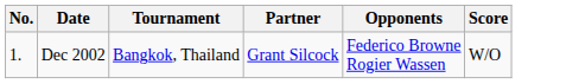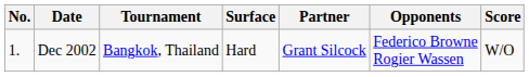 <table class="sortable wikitable" style=font-size:97%>
 <tr>
 <th>No.</th>
 <th>Date</th>
 <th>Tournament</th>
+<th>Surface</th>
 <th>Partner</th>
 <th>Opponents</th>
 <th>Score</th>
 </tr>
 <tr>
 <td>1.</td>
 <td>Dec 2002</td>
 <td><a href='#'>Bangkok</a>, Thailand</td>
+<td>Hard</td>
 <td> <a href='#'>Grant Silcock</a></td>
 <td> <a href='#'>Federico Browne</a><br> <a href='#'>Rogier Wassen</a></td>
 <td>W/O</td>
 </tr>
 </table>
